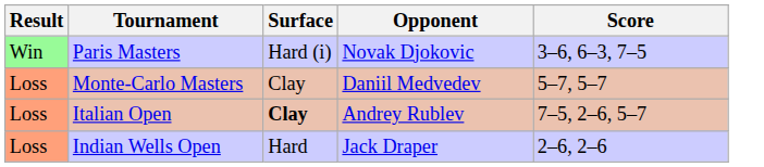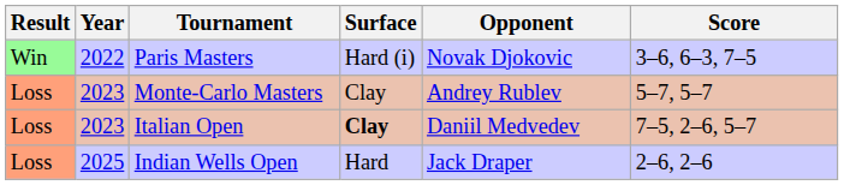 <table class="sortable wikitable">
 <tr>
 <th>Result</th>
+<th>Year</th>
 <th width="150">Tournament</th>
 <th>Surface</th>
 <th width="150">Opponent</th>
 <th class="unsortable" width="150">Score</th>
 </tr>
 <tr style="background:#ccccff">
 <td style="background:#98fb98;">Win</td>
+<td><a href='#'>2022</a></td>
 <td><a href='#'>Paris Masters</a></td>
 <td>Hard (i)</td>
 <td> <a href='#'>Novak Djokovic</a></td>
 <td>3–6, 6–3, 7–5</td>
 </tr>
 <tr style="background:#ebc2af">
 <td style="background:#ffa07a;">Loss</td>
+<td><a href='#'>2023</a></td>
 <td><a href='#'>Monte-Carlo Masters</a></td>
 <td>Clay</td>
-<td> <a href='#'>Daniil Medvedev</a></td>
+<td> <a href='#'>Andrey Rublev</a></td>
 <td>5–7, 5–7</td>
 </tr>
 <tr style="background:#ebc2af">
 <td style="background:#ffa07a;">Loss</td>
+<td><a href='#'>2023</a></td>
 <td><a href='#'>Italian Open</a></td>
 <td><strong>Clay</strong></td>
-<td> <a href='#'>Andrey Rublev</a></td>
+<td> <a href='#'>Daniil Medvedev</a></td>
 <td>7–5, 2–6, 5–7</td>
 </tr>
 <tr style="background:#ccccff">
 <td style="background:#ffa07a;">Loss</td>
+<td><a href='#'>2025</a></td>
 <td><a href='#'>Indian Wells Open</a></td>
 <td>Hard</td>
 <td> <a href='#'>Jack Draper</a></td>
 <td>2–6, 2–6</td>
 </tr>
 </table>
